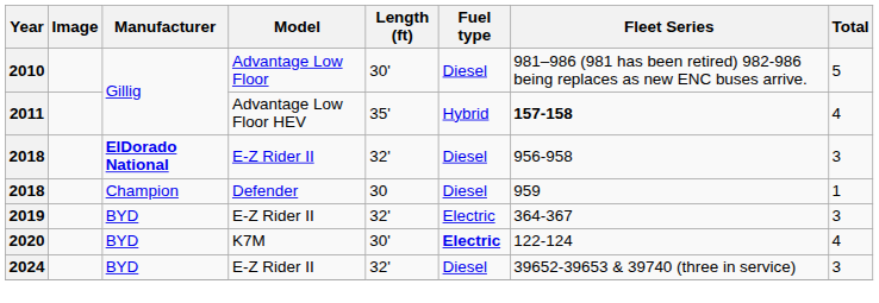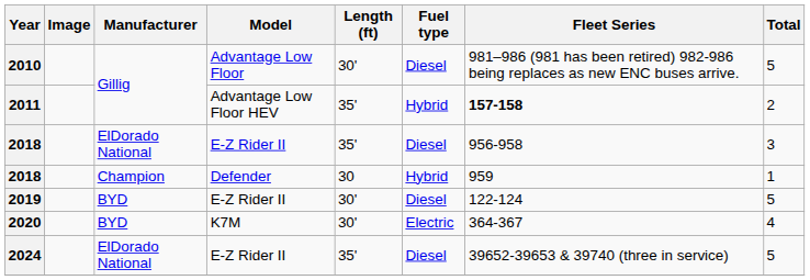 <table class="wikitable">
 <tr>
 <th>Year</th>
 <th>Image</th>
 <th>Manufacturer</th>
 <th>Model</th>
 <th>Length (ft)</th>
 <th>Fuel type</th>
 <th>Fleet Series</th>
 <th>Total</th>
 </tr>
 <tr>
 <th>2010</th>
 <td></td>
 <td rowspan=2><a href='#'>Gillig</a></td>
 <td><a href='#'>Advantage Low Floor</a></td>
 <td>30'</td>
 <td><a href='#'>Diesel</a></td>
 <td>981–986 (981 has been retired) 982-986 being replaces as new ENC buses arrive.</td>
 <td>5</td>
 </tr>
 <tr>
 <th>2011</th>
 <td></td>
 <td>Advantage Low Floor HEV</td>
 <td>35'</td>
 <td><a href='#'>Hybrid</a></td>
 <td><strong>157-158</strong></td>
-<td>4</td>
+<td>2</td>
 </tr>
 <tr>
 <th>2018</th>
 <td></td>
-<td><strong><a href='#'>ElDorado National</a></strong></td>
+<td><a href='#'>ElDorado National</a></td>
 <td><a href='#'>E-Z Rider II</a></td>
-<td>32'</td>
+<td>35'</td>
 <td><a href='#'>Diesel</a></td>
 <td>956-958</td>
 <td>3</td>
 </tr>
 <tr>
 <th>2018</th>
 <td></td>
 <td><a href='#'>Champion</a></td>
 <td><a href='#'>Defender</a></td>
 <td>30</td>
-<td><a href='#'>Diesel</a></td>
+<td><a href='#'>Hybrid</a></td>
 <td>959</td>
 <td>1</td>
 </tr>
 <tr>
 <th>2019</th>
 <td></td>
 <td><a href='#'>BYD</a></td>
 <td>E-Z Rider II</td>
-<td>32'</td>
-<td><a href='#'>Electric</a></td>
-<td>364-367</td>
-<td>3</td>
+<td>30'</td>
+<td><a href='#'>Diesel</a></td>
+<td>122-124</td>
+<td>5</td>
 </tr>
 <tr>
 <th>2020</th>
 <td></td>
 <td><a href='#'>BYD</a></td>
 <td>K7M</td>
 <td>30'</td>
-<td><strong><a href='#'>Electric</a></strong></td>
-<td>122-124</td>
+<td><a href='#'>Electric</a></td>
+<td>364-367</td>
 <td>4</td>
 </tr>
 <tr>
 <th>2024</th>
 <td></td>
-<td><a href='#'>BYD</a></td>
+<td><a href='#'>ElDorado National</a></td>
 <td>E-Z Rider II</td>
-<td>32'</td>
+<td>35'</td>
 <td><a href='#'>Diesel</a></td>
 <td>39652-39653 & 39740 (three in service)</td>
-<td>3</td>
+<td>5</td>
 </tr>
 <tr>
 </tr>
 </table>
